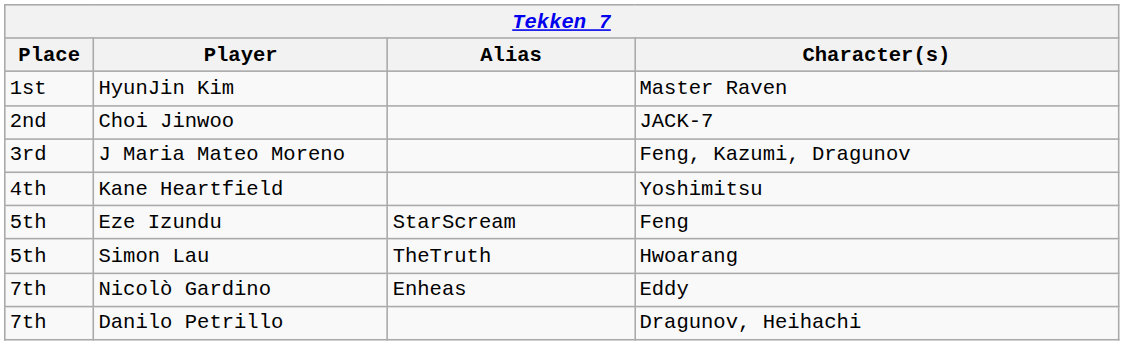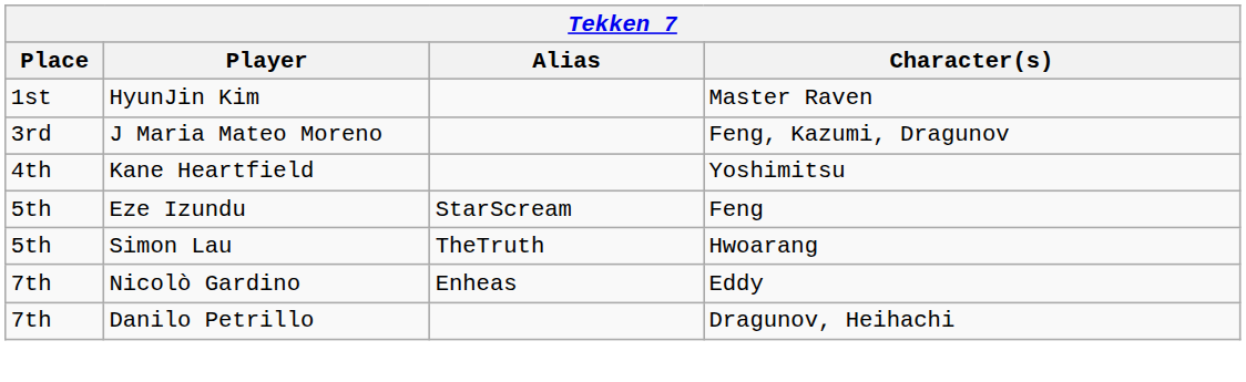 <table class="wikitable">
 <tr>
 <th colspan="4"><strong><em><a href='#'>Tekken 7</a></em></strong>  </th>
 </tr>
 <tr>
 <th style="width:50px;">Place</th>
 <th style="width:180px;">Player</th>
 <th style="width:150px;">Alias</th>
 <th style="width:300px;">Character(s)</th>
 </tr>
 <tr>
 <td>1st</td>
 <td> HyunJin Kim</td>
 <td></td>
 <td>Master Raven</td>
-</tr>
-<tr>
-<td>2nd</td>
-<td> Choi Jinwoo</td>
-<td></td>
-<td>JACK-7</td>
 </tr>
 <tr>
 <td>3rd</td>
 <td> J Maria Mateo Moreno</td>
 <td></td>
 <td>Feng, Kazumi, Dragunov</td>
 </tr>
 <tr>
 <td>4th</td>
 <td> Kane Heartfield</td>
 <td></td>
 <td>Yoshimitsu</td>
 </tr>
 <tr>
 <td>5th</td>
 <td> Eze Izundu</td>
 <td>StarScream</td>
 <td>Feng</td>
 </tr>
 <tr>
 <td>5th</td>
 <td> Simon Lau</td>
 <td>TheTruth</td>
 <td>Hwoarang</td>
 </tr>
 <tr>
 <td>7th</td>
 <td> Nicolò Gardino</td>
 <td>Enheas</td>
 <td>Eddy</td>
 </tr>
 <tr>
 <td>7th</td>
 <td> Danilo Petrillo</td>
 <td></td>
 <td>Dragunov, Heihachi</td>
 </tr>
 </table>
